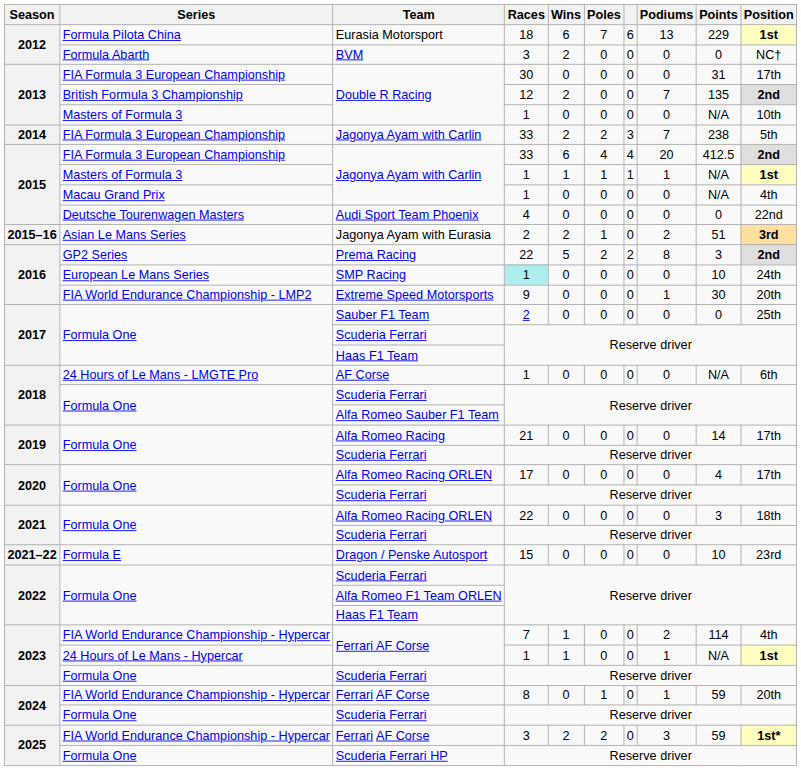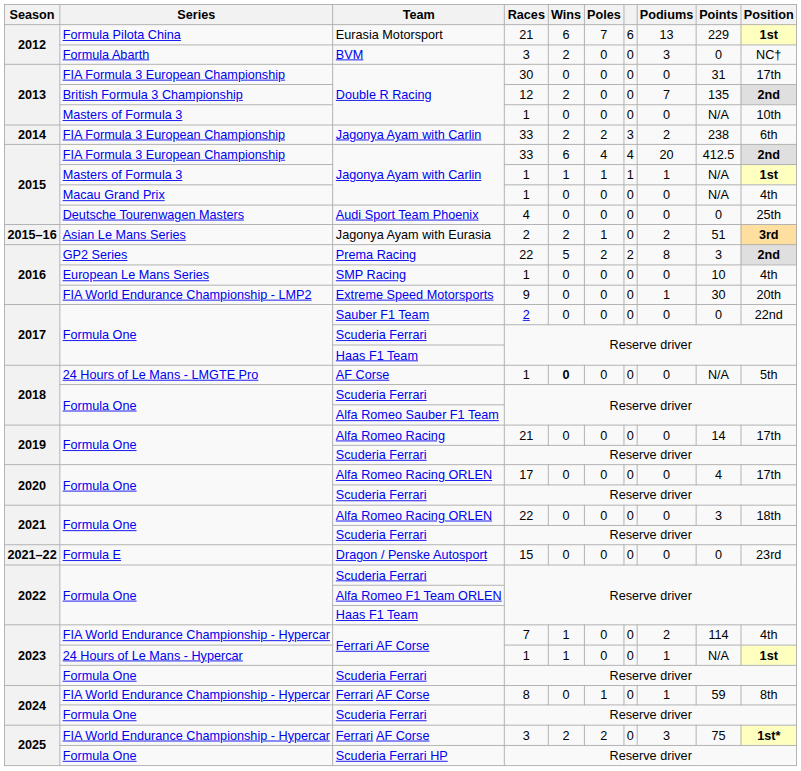 <table class="wikitable" style="font-size: 90%; text-align:center">
 <tr>
 <th>Season</th>
 <th>Series</th>
 <th>Team</th>
 <th>Races</th>
 <th>Wins</th>
 <th>Poles</th>
 <th></th>
 <th>Podiums</th>
 <th>Points</th>
 <th>Position</th>
 </tr>
 <tr>
 <th rowspan=2>2012</th>
 <td align=left><a href='#'>Formula Pilota China</a></td>
 <td align=left>Eurasia Motorsport</td>
-<td>18</td>
+<td>21</td>
 <td>6</td>
 <td>7</td>
 <td>6</td>
 <td>13</td>
 <td>229</td>
 <td style="background:#FFFFBF;"><strong>1st</strong></td>
 </tr>
 <tr>
 <td align=left><a href='#'>Formula Abarth</a></td>
 <td align=left><a href='#'>BVM</a></td>
 <td>3</td>
 <td>2</td>
 <td>0</td>
 <td>0</td>
-<td>0</td>
+<td>3</td>
 <td>0</td>
 <td>NC†</td>
 </tr>
 <tr>
 <th rowspan=3>2013</th>
 <td align=left><a href='#'>FIA Formula 3 European Championship</a></td>
 <td align=left rowspan=3><a href='#'>Double R Racing</a></td>
 <td>30</td>
 <td>0</td>
 <td>0</td>
 <td>0</td>
 <td>0</td>
 <td>31</td>
 <td>17th</td>
 </tr>
 <tr>
 <td align=left><a href='#'>British Formula 3 Championship</a></td>
 <td>12</td>
 <td>2</td>
 <td>0</td>
 <td>0</td>
 <td>7</td>
 <td>135</td>
 <td style="background:#DFDFDF;"><strong>2nd</strong></td>
 </tr>
 <tr>
 <td align=left><a href='#'>Masters of Formula 3</a></td>
 <td>1</td>
 <td>0</td>
 <td>0</td>
 <td>0</td>
 <td>0</td>
 <td>N/A</td>
 <td>10th</td>
 </tr>
 <tr>
 <th>2014</th>
 <td align=left><a href='#'>FIA Formula 3 European Championship</a></td>
 <td align=left><a href='#'>Jagonya Ayam with Carlin</a></td>
 <td>33</td>
 <td>2</td>
 <td>2</td>
 <td>3</td>
-<td>7</td>
+<td>2</td>
 <td>238</td>
-<td>5th</td>
+<td>6th</td>
 </tr>
 <tr>
 <th rowspan=4>2015</th>
 <td align=left><a href='#'>FIA Formula 3 European Championship</a></td>
 <td align=left rowspan=3><a href='#'>Jagonya Ayam with Carlin</a></td>
 <td>33</td>
 <td>6</td>
 <td>4</td>
 <td>4</td>
 <td>20</td>
 <td>412.5</td>
 <td style="background:#DFDFDF;"><strong>2nd</strong></td>
 </tr>
 <tr>
 <td align=left><a href='#'>Masters of Formula 3</a></td>
 <td>1</td>
 <td>1</td>
 <td>1</td>
 <td>1</td>
 <td>1</td>
 <td>N/A</td>
 <td style="background:#FFFFBF;"><strong>1st</strong></td>
 </tr>
 <tr>
 <td align=left><a href='#'>Macau Grand Prix</a></td>
 <td>1</td>
 <td>0</td>
 <td>0</td>
 <td>0</td>
 <td>0</td>
 <td>N/A</td>
 <td>4th</td>
 </tr>
 <tr>
 <td align=left><a href='#'>Deutsche Tourenwagen Masters</a></td>
 <td align=left><a href='#'>Audi Sport Team Phoenix</a></td>
 <td>4</td>
 <td>0</td>
 <td>0</td>
 <td>0</td>
 <td>0</td>
 <td>0</td>
-<td>22nd</td>
+<td>25th</td>
 </tr>
 <tr>
 <th>2015–16</th>
 <td align=left><a href='#'>Asian Le Mans Series</a></td>
 <td align=left>Jagonya Ayam with Eurasia</td>
 <td>2</td>
 <td>2</td>
 <td>1</td>
 <td>0</td>
 <td>2</td>
 <td>51</td>
 <td style="background:#FFDF9F;"><strong>3rd</strong></td>
 </tr>
 <tr>
 <th rowspan=3>2016</th>
 <td align=left><a href='#'>GP2 Series</a></td>
 <td align=left><a href='#'>Prema Racing</a></td>
 <td>22</td>
 <td>5</td>
 <td>2</td>
 <td>2</td>
 <td>8</td>
 <td>3</td>
 <td style="background:#DFDFDF;"><strong>2nd</strong></td>
 </tr>
 <tr>
 <td align=left><a href='#'>European Le Mans Series</a></td>
 <td align=left><a href='#'>SMP Racing</a></td>
-<td style="background: paleturquoise;">1</td>
+<td>1</td>
 <td>0</td>
 <td>0</td>
 <td>0</td>
 <td>0</td>
 <td>10</td>
-<td>24th</td>
+<td>4th</td>
 </tr>
 <tr>
 <td align=left><a href='#'>FIA World Endurance Championship - LMP2</a></td>
 <td align=left><a href='#'>Extreme Speed Motorsports</a></td>
 <td>9</td>
 <td>0</td>
 <td>0</td>
 <td>0</td>
 <td>1</td>
 <td>30</td>
 <td>20th</td>
 </tr>
 <tr>
 <th rowspan=3>2017</th>
 <td align=left rowspan=3><a href='#'>Formula One</a></td>
 <td align=left><a href='#'>Sauber F1 Team</a></td>
 <td><a href='#'>2</a></td>
 <td>0</td>
 <td>0</td>
 <td>0</td>
 <td>0</td>
 <td>0</td>
-<td>25th</td>
+<td>22nd</td>
 </tr>
 <tr>
 <td align=left><a href='#'>Scuderia Ferrari</a></td>
 <td colspan=7 rowspan=2>Reserve driver</td>
 </tr>
 <tr>
 <td align=left><a href='#'>Haas F1 Team</a></td>
 </tr>
 <tr>
 <th rowspan=3>2018</th>
 <td align=left><a href='#'>24 Hours of Le Mans - LMGTE Pro</a></td>
 <td align=left><a href='#'>AF Corse</a></td>
 <td>1</td>
-<td>0</td>
+<td><strong>0</strong></td>
 <td>0</td>
 <td>0</td>
 <td>0</td>
 <td>N/A</td>
-<td>6th</td>
+<td>5th</td>
 </tr>
 <tr>
 <td align=left rowspan=2><a href='#'>Formula One</a></td>
 <td align=left><a href='#'>Scuderia Ferrari</a></td>
 <td colspan="7" rowspan=2>Reserve driver</td>
 </tr>
 <tr>
 <td align=left><a href='#'>Alfa Romeo Sauber F1 Team</a></td>
 </tr>
 <tr>
 <th rowspan=2>2019</th>
 <td align=left rowspan=2><a href='#'>Formula One</a></td>
 <td align=left><a href='#'>Alfa Romeo Racing</a></td>
 <td>21</td>
 <td>0</td>
 <td>0</td>
 <td>0</td>
 <td>0</td>
 <td>14</td>
 <td>17th</td>
 </tr>
 <tr>
 <td align=left><a href='#'>Scuderia Ferrari</a></td>
 <td colspan=7>Reserve driver</td>
 </tr>
 <tr>
 <th rowspan=2>2020</th>
 <td align=left rowspan=2><a href='#'>Formula One</a></td>
 <td align=left><a href='#'>Alfa Romeo Racing ORLEN</a></td>
 <td>17</td>
 <td>0</td>
 <td>0</td>
 <td>0</td>
 <td>0</td>
 <td>4</td>
 <td>17th</td>
 </tr>
 <tr>
 <td align=left><a href='#'>Scuderia Ferrari</a></td>
 <td colspan=7>Reserve driver</td>
 </tr>
 <tr>
 <th rowspan=2>2021</th>
 <td align=left rowspan=2><a href='#'>Formula One</a></td>
 <td align=left><a href='#'>Alfa Romeo Racing ORLEN</a></td>
 <td>22</td>
 <td>0</td>
 <td>0</td>
 <td>0</td>
 <td>0</td>
 <td>3</td>
 <td>18th</td>
 </tr>
 <tr>
 <td align=left><a href='#'>Scuderia Ferrari</a></td>
 <td colspan=7>Reserve driver</td>
 </tr>
 <tr>
 <th>2021–22</th>
 <td align=left><a href='#'>Formula E</a></td>
 <td align=left><a href='#'>Dragon / Penske Autosport</a></td>
 <td>15</td>
 <td>0</td>
 <td>0</td>
 <td>0</td>
 <td>0</td>
-<td>10</td>
+<td>0</td>
 <td>23rd</td>
 </tr>
 <tr>
 <th rowspan=3>2022</th>
 <td rowspan=3 align=left><a href='#'>Formula One</a></td>
 <td align=left><a href='#'>Scuderia Ferrari</a></td>
 <td colspan="7" rowspan=3>Reserve driver</td>
 </tr>
 <tr>
 <td align=left><a href='#'>Alfa Romeo F1 Team ORLEN</a></td>
 </tr>
 <tr>
 <td align=left><a href='#'>Haas F1 Team</a></td>
 </tr>
 <tr>
 <th rowspan=3>2023</th>
 <td align=left><a href='#'>FIA World Endurance Championship - Hypercar</a></td>
 <td align=left rowspan="2"><a href='#'>Ferrari AF Corse</a></td>
 <td>7</td>
 <td>1</td>
 <td>0</td>
 <td>0</td>
 <td>2</td>
 <td>114</td>
 <td>4th</td>
 </tr>
 <tr>
 <td align=left><a href='#'>24 Hours of Le Mans - Hypercar</a></td>
 <td>1</td>
 <td>1</td>
 <td>0</td>
 <td>0</td>
 <td>1</td>
 <td>N/A</td>
 <td style="background:#FFFFBF"><strong>1st</strong></td>
 </tr>
 <tr>
 <td align=left><a href='#'>Formula One</a></td>
 <td align=left><a href='#'>Scuderia Ferrari</a></td>
 <td colspan="7">Reserve driver</td>
 </tr>
 <tr>
 <th rowspan=2>2024</th>
 <td align=left><a href='#'>FIA World Endurance Championship - Hypercar</a></td>
 <td align=left><a href='#'>Ferrari</a> <a href='#'>AF Corse</a></td>
 <td>8</td>
 <td>0</td>
 <td>1</td>
 <td>0</td>
 <td>1</td>
 <td>59</td>
-<td>20th</td>
+<td>8th</td>
 </tr>
 <tr>
 <td align=left><a href='#'>Formula One</a></td>
 <td align=left><a href='#'>Scuderia Ferrari</a></td>
 <td colspan="7">Reserve driver</td>
 </tr>
 <tr>
 <th rowspan=2>2025</th>
 <td align=left><a href='#'>FIA World Endurance Championship - Hypercar</a></td>
 <td align=left><a href='#'>Ferrari</a> <a href='#'>AF Corse</a></td>
 <td>3</td>
 <td>2</td>
 <td>2</td>
 <td>0</td>
 <td>3</td>
-<td>59</td>
+<td>75</td>
 <td style="background:#FFFFBF;"><strong>1st*</strong></td>
 </tr>
 <tr>
 <td align=left><a href='#'>Formula One</a></td>
 <td align=left><a href='#'>Scuderia Ferrari HP</a></td>
 <td colspan="7">Reserve driver</td>
 </tr>
 </table>
